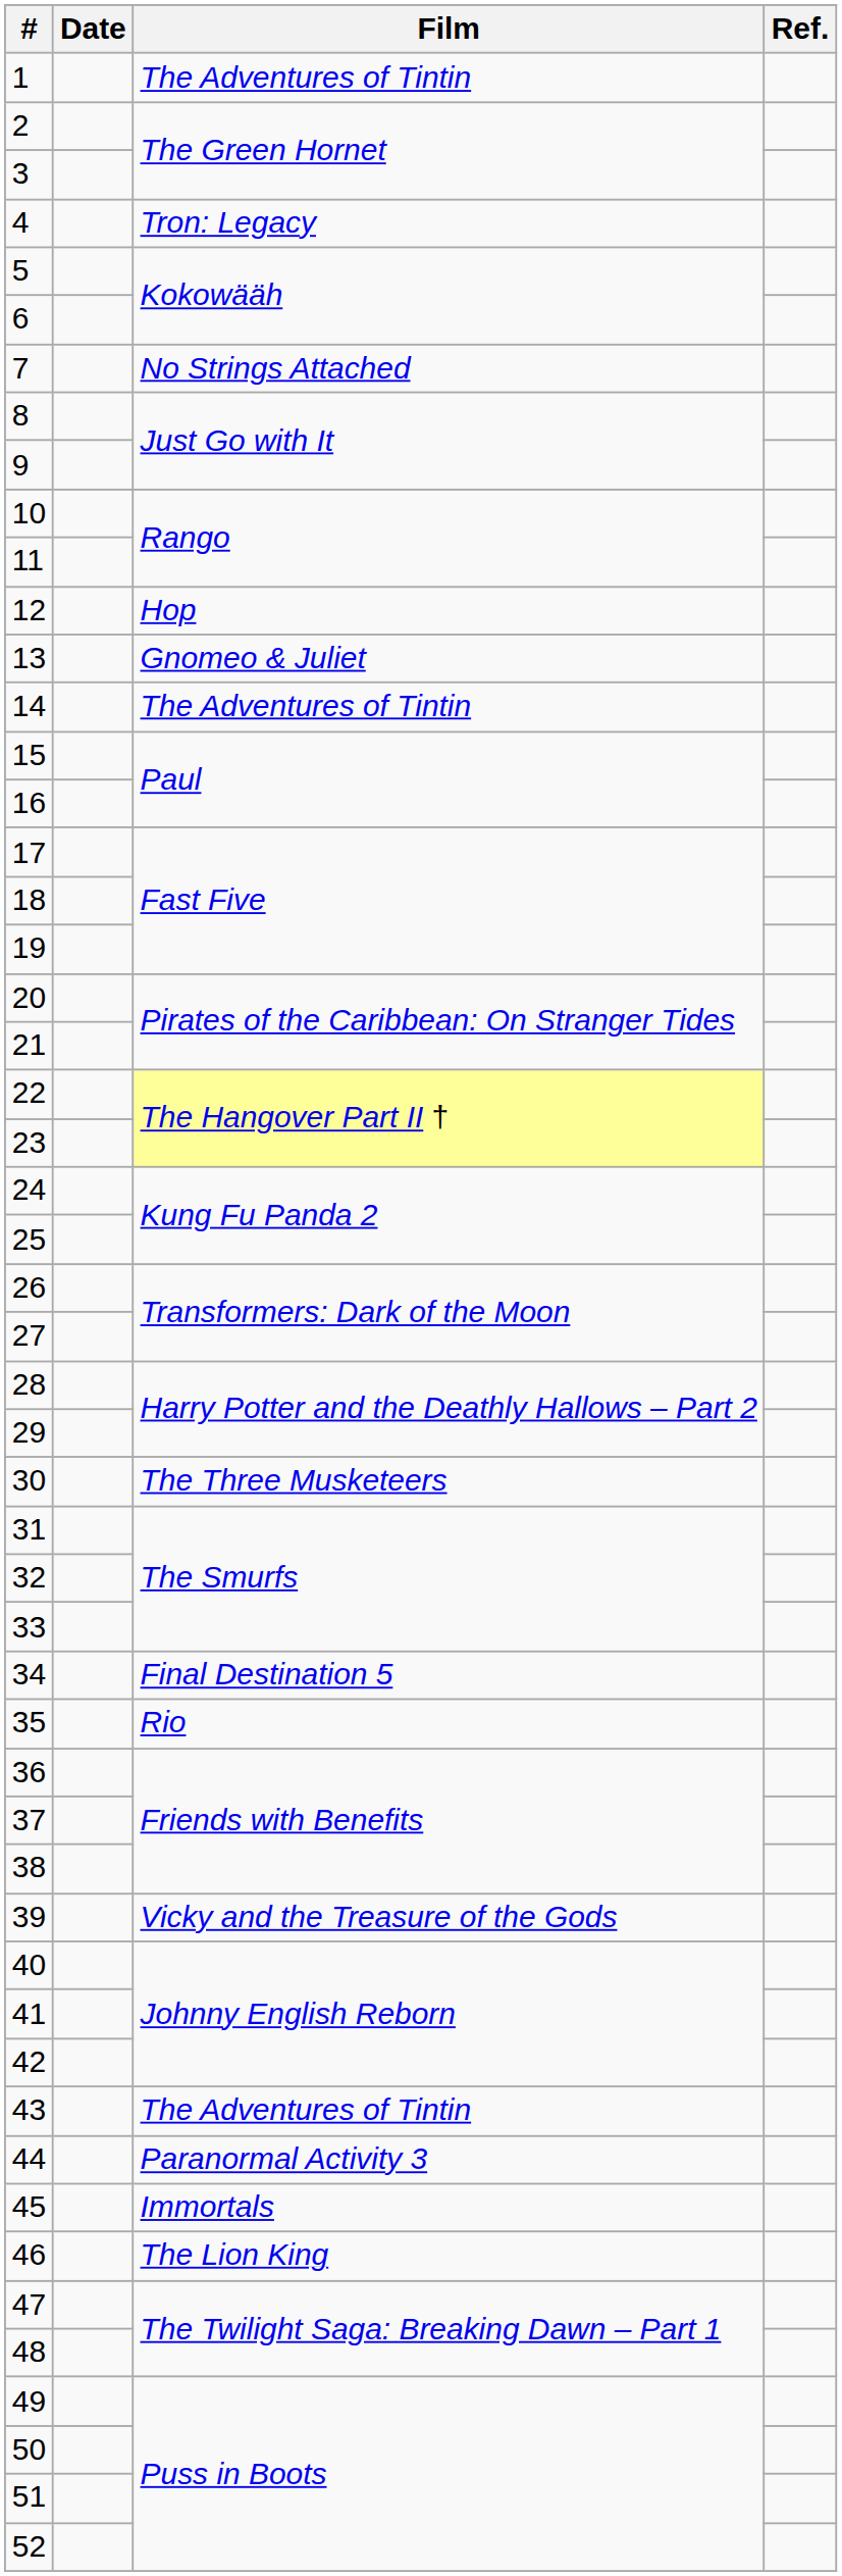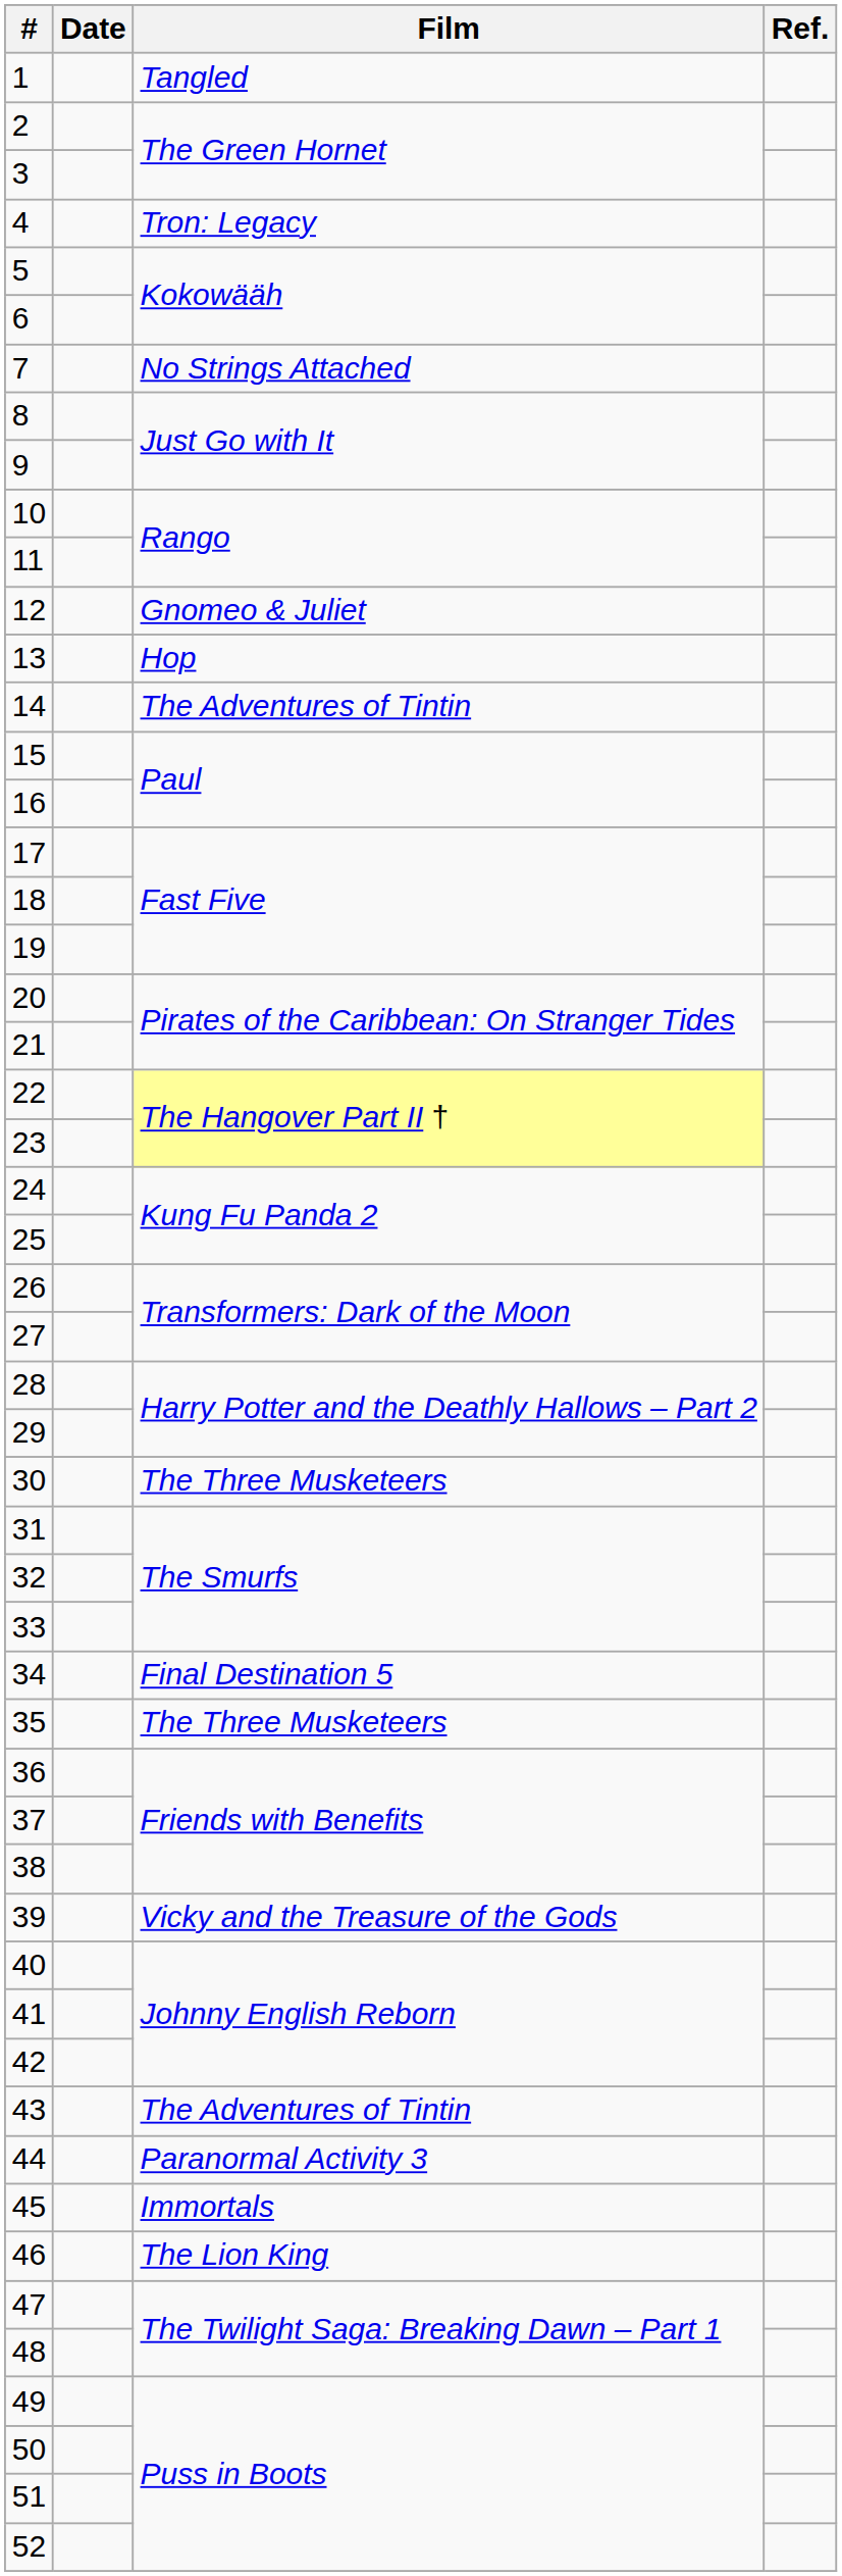 <table class="wikitable sortable">
 <tr>
 <th>#</th>
 <th>Date</th>
 <th>Film</th>
 <th>Ref.</th>
 </tr>
 <tr>
 <td>1</td>
 <td></td>
-<td rowspan="1"><em><a href='#'>The Adventures of Tintin</a></em></td>
+<td rowspan="1"><em><a href='#'>Tangled</a></em></td>
 <td></td>
 </tr>
 <tr>
 <td>2</td>
 <td></td>
 <td rowspan="2"><em><a href='#'>The Green Hornet</a></em></td>
 <td></td>
 </tr>
 <tr>
 <td>3</td>
 <td></td>
 <td></td>
 </tr>
 <tr>
 <td>4</td>
 <td></td>
 <td rowspan="1"><em><a href='#'>Tron: Legacy</a></em></td>
 <td></td>
 </tr>
 <tr>
 <td>5</td>
 <td></td>
 <td rowspan="2"><em><a href='#'>Kokowääh</a></em></td>
 <td></td>
 </tr>
 <tr>
 <td>6</td>
 <td></td>
 <td></td>
 </tr>
 <tr>
 <td>7</td>
 <td></td>
 <td rowspan="1"><em><a href='#'>No Strings Attached</a></em></td>
 <td></td>
 </tr>
 <tr>
 <td>8</td>
 <td></td>
 <td rowspan="2"><em><a href='#'>Just Go with It</a></em></td>
 <td></td>
 </tr>
 <tr>
 <td>9</td>
 <td></td>
 <td></td>
 </tr>
 <tr>
 <td>10</td>
 <td></td>
 <td rowspan="2"><em><a href='#'>Rango</a></em></td>
 <td></td>
 </tr>
 <tr>
 <td>11</td>
 <td></td>
 <td></td>
 </tr>
 <tr>
 <td>12</td>
 <td></td>
-<td rowspan="1"><em><a href='#'>Hop</a></em></td>
+<td rowspan="1"><em><a href='#'>Gnomeo & Juliet</a></em></td>
 <td></td>
 </tr>
 <tr>
 <td>13</td>
 <td></td>
-<td rowspan="1"><em><a href='#'>Gnomeo & Juliet</a></em></td>
+<td rowspan="1"><em><a href='#'>Hop</a></em></td>
 <td></td>
 </tr>
 <tr>
 <td>14</td>
 <td></td>
 <td rowspan="1"><em><a href='#'>The Adventures of Tintin</a></em></td>
 <td></td>
 </tr>
 <tr>
 <td>15</td>
 <td></td>
 <td rowspan="2"><em><a href='#'>Paul</a></em></td>
 <td></td>
 </tr>
 <tr>
 <td>16</td>
 <td></td>
 <td></td>
 </tr>
 <tr>
 <td>17</td>
 <td></td>
 <td rowspan="3"><em><a href='#'>Fast Five</a></em></td>
 <td></td>
 </tr>
 <tr>
 <td>18</td>
 <td></td>
 <td></td>
 </tr>
 <tr>
 <td>19</td>
 <td></td>
 <td></td>
 </tr>
 <tr>
 <td>20</td>
 <td></td>
 <td rowspan="2"><em><a href='#'>Pirates of the Caribbean: On Stranger Tides</a></em></td>
 <td></td>
 </tr>
 <tr>
 <td>21</td>
 <td></td>
 <td></td>
 </tr>
 <tr>
 <td>22</td>
 <td></td>
 <td rowspan="2" style="background-color:#FFFF99"><em><a href='#'>The Hangover Part II</a></em> †</td>
 <td></td>
 </tr>
 <tr>
 <td>23</td>
 <td></td>
 <td></td>
 </tr>
 <tr>
 <td>24</td>
 <td></td>
 <td rowspan="2"><em><a href='#'>Kung Fu Panda 2</a></em></td>
 <td></td>
 </tr>
 <tr>
 <td>25</td>
 <td></td>
 <td></td>
 </tr>
 <tr>
 <td>26</td>
 <td></td>
 <td rowspan="2"><em><a href='#'>Transformers: Dark of the Moon</a></em></td>
 <td></td>
 </tr>
 <tr>
 <td>27</td>
 <td></td>
 <td></td>
 </tr>
 <tr>
 <td>28</td>
 <td></td>
 <td rowspan="2"><em><a href='#'>Harry Potter and the Deathly Hallows – Part 2</a></em></td>
 <td></td>
 </tr>
 <tr>
 <td>29</td>
 <td></td>
 <td></td>
 </tr>
 <tr>
 <td>30</td>
 <td></td>
 <td rowspan="1"><em><a href='#'>The Three Musketeers</a></em></td>
 <td></td>
 </tr>
 <tr>
 <td>31</td>
 <td></td>
 <td rowspan="3"><em><a href='#'>The Smurfs</a></em></td>
 <td></td>
 </tr>
 <tr>
 <td>32</td>
 <td></td>
 <td></td>
 </tr>
 <tr>
 <td>33</td>
 <td></td>
 <td></td>
 </tr>
 <tr>
 <td>34</td>
 <td></td>
 <td rowspan="1"><em><a href='#'>Final Destination 5</a></em></td>
 <td></td>
 </tr>
 <tr>
 <td>35</td>
 <td></td>
-<td rowspan="1"><em><a href='#'>Rio</a></em></td>
+<td rowspan="1"><em><a href='#'>The Three Musketeers</a></em></td>
 <td></td>
 </tr>
 <tr>
 <td>36</td>
 <td></td>
 <td rowspan="3"><em><a href='#'>Friends with Benefits</a></em></td>
 <td></td>
 </tr>
 <tr>
 <td>37</td>
 <td></td>
 <td></td>
 </tr>
 <tr>
 <td>38</td>
 <td></td>
 <td></td>
 </tr>
 <tr>
 <td>39</td>
 <td></td>
 <td rowspan="1"><em><a href='#'>Vicky and the Treasure of the Gods</a></em></td>
 <td></td>
 </tr>
 <tr>
 <td>40</td>
 <td></td>
 <td rowspan="3"><em><a href='#'>Johnny English Reborn</a></em></td>
 <td></td>
 </tr>
 <tr>
 <td>41</td>
 <td></td>
 <td></td>
 </tr>
 <tr>
 <td>42</td>
 <td></td>
 <td></td>
 </tr>
 <tr>
 <td>43</td>
 <td></td>
 <td rowspan="1"><em><a href='#'>The Adventures of Tintin</a></em></td>
 <td></td>
 </tr>
 <tr>
 <td>44</td>
 <td></td>
 <td rowspan="1"><em><a href='#'>Paranormal Activity 3</a></em></td>
 <td></td>
 </tr>
 <tr>
 <td>45</td>
 <td></td>
 <td rowspan="1"><em><a href='#'>Immortals</a></em></td>
 <td></td>
 </tr>
 <tr>
 <td>46</td>
 <td></td>
 <td rowspan="1"><em><a href='#'>The Lion King</a></em></td>
 <td></td>
 </tr>
 <tr>
 <td>47</td>
 <td></td>
 <td rowspan="2"><em><a href='#'>The Twilight Saga: Breaking Dawn – Part 1</a></em></td>
 <td></td>
 </tr>
 <tr>
 <td>48</td>
 <td></td>
 <td></td>
 </tr>
 <tr>
 <td>49</td>
 <td></td>
 <td rowspan="4"><em><a href='#'>Puss in Boots</a></em></td>
 <td></td>
 </tr>
 <tr>
 <td>50</td>
 <td></td>
 <td></td>
 </tr>
 <tr>
 <td>51</td>
 <td></td>
 <td></td>
 </tr>
 <tr>
 <td>52</td>
 <td></td>
 <td></td>
 </tr>
 </table>
